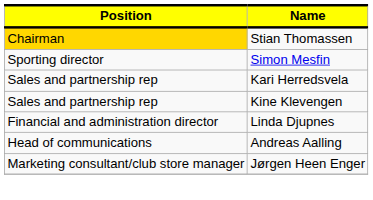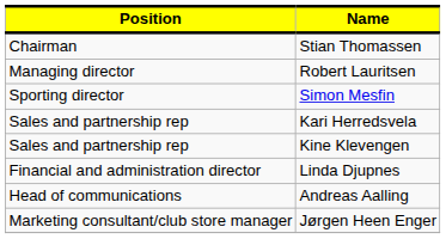 <table class="wikitable">
 <tr>
 <th style="background:#FFFF00; color:black; border-top:black 3px solid; border-bottom:black 3px solid;">Position</th>
 <th style="background:#FFFF00; color:black; border-top:black 3px solid; border-bottom:black 3px solid;">Name</th>
 </tr>
 <tr>
-<td style="background: gold;">Chairman</td>
+<td>Chairman</td>
 <td> Stian Thomassen</td>
+</tr>
+<tr>
+<td>Managing director</td>
+<td> Robert Lauritsen</td>
 </tr>
 <tr>
 <td>Sporting director</td>
 <td> <a href='#'>Simon Mesfin</a></td>
 </tr>
 <tr>
 <td>Sales and partnership rep</td>
 <td> Kari Herredsvela</td>
 </tr>
 <tr>
 <td>Sales and partnership rep</td>
 <td> Kine Klevengen</td>
 </tr>
 <tr>
 <td>Financial and administration director</td>
 <td> Linda Djupnes</td>
 </tr>
 <tr>
 <td>Head of communications</td>
 <td> Andreas Aalling</td>
 </tr>
 <tr>
 <td>Marketing consultant/club store manager</td>
 <td> Jørgen Heen Enger</td>
 </tr>
 <tr>
 </tr>
 </table>
